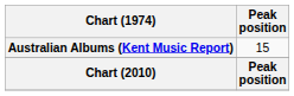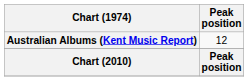 <table class="wikitable sortable plainrowheaders">
 <tr>
 <th>Chart (1974)</th>
 <th>Peak<br>position</th>
 </tr>
 <tr>
 <th scope="row">Australian Albums (<a href='#'>Kent Music Report</a>)</th>
-<td style="text-align:center">15</td>
+<td style="text-align:center">12</td>
 </tr>
 <tr>
 </tr>
 <tr>
 </tr>
 <tr>
 </tr>
 <tr>
 </tr>
 <tr>
 <th>Chart (2010)</th>
 <th>Peak<br>position</th>
 </tr>
 <tr>
 </tr>
 </table>
